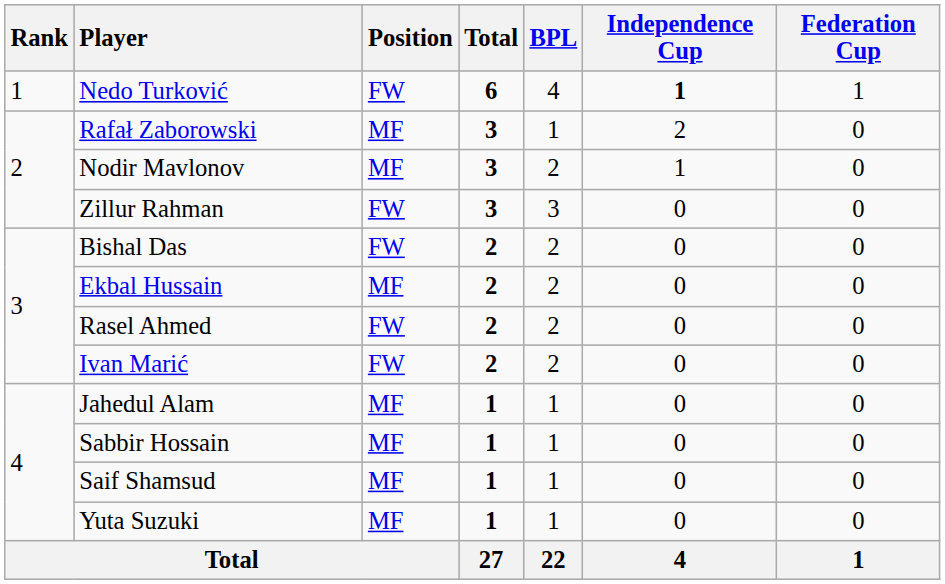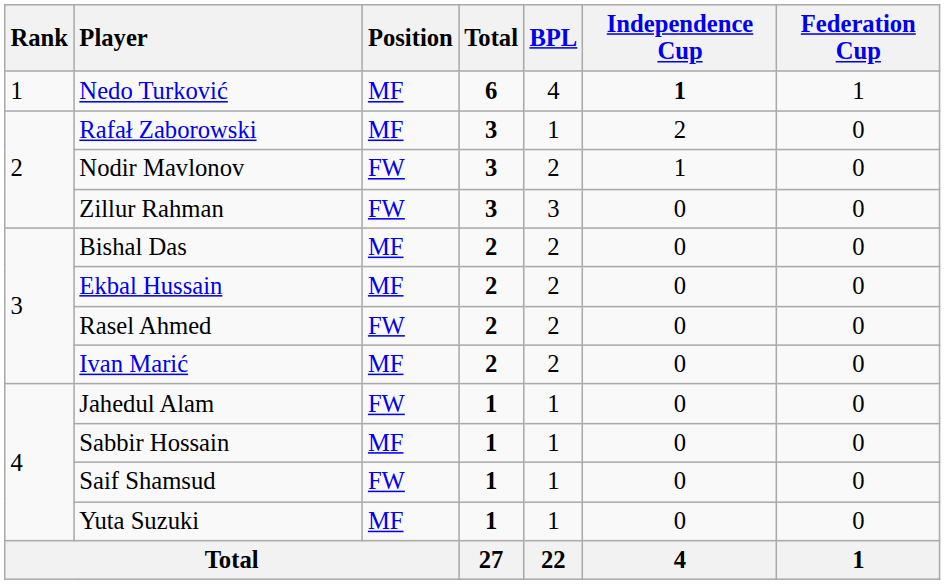 <table class="wikitable">
 <tr>
 <th>Rank</th>
 <th style="width:180px;text-align:left">Player</th>
 <th>Position</th>
 <th>Total</th>
 <th><a href='#'>BPL</a></th>
 <th><a href='#'>Independence Cup</a></th>
 <th><a href='#'>Federation Cup</a></th>
 </tr>
 <tr>
 <td>1</td>
 <td> <a href='#'>Nedo Turković</a></td>
-<td><a href='#'>FW</a></td>
+<td><a href='#'>MF</a></td>
 <td align="center"><strong>6</strong></td>
 <td align="center">4</td>
 <td align="center"><strong>1</strong></td>
 <td align="center">1</td>
 </tr>
 <tr>
 <td rowspan=3>2</td>
 <td> <a href='#'>Rafał Zaborowski</a></td>
 <td><a href='#'>MF</a></td>
 <td align="center"><strong>3</strong></td>
 <td align="center">1</td>
 <td align="center">2</td>
 <td align="center">0</td>
 </tr>
 <tr>
 <td> Nodir Mavlonov</td>
-<td><a href='#'>MF</a></td>
+<td><a href='#'>FW</a></td>
 <td align="center"><strong>3</strong></td>
 <td align="center">2</td>
 <td align="center">1</td>
 <td align="center">0</td>
 </tr>
 <tr>
 <td> Zillur Rahman</td>
 <td><a href='#'>FW</a></td>
 <td align="center"><strong>3</strong></td>
 <td align="center">3</td>
 <td align="center">0</td>
 <td align="center">0</td>
 </tr>
 <tr>
 <td rowspan=4>3</td>
 <td> Bishal Das</td>
-<td><a href='#'>FW</a></td>
+<td><a href='#'>MF</a></td>
 <td align="center"><strong>2</strong></td>
 <td align="center">2</td>
 <td align="center">0</td>
 <td align="center">0</td>
 </tr>
 <tr>
 <td> <a href='#'>Ekbal Hussain</a></td>
 <td><a href='#'>MF</a></td>
 <td align="center"><strong>2</strong></td>
 <td align="center">2</td>
 <td align="center">0</td>
 <td align="center">0</td>
 </tr>
 <tr>
 <td> Rasel Ahmed</td>
 <td><a href='#'>FW</a></td>
 <td align="center"><strong>2</strong></td>
 <td align="center">2</td>
 <td align="center">0</td>
 <td align="center">0</td>
 </tr>
 <tr>
 <td> <a href='#'>Ivan Marić</a></td>
-<td><a href='#'>FW</a></td>
+<td><a href='#'>MF</a></td>
 <td align="center"><strong>2</strong></td>
 <td align="center">2</td>
 <td align="center">0</td>
 <td align="center">0</td>
 </tr>
 <tr>
 <td rowspan=4>4</td>
 <td> Jahedul Alam</td>
-<td><a href='#'>MF</a></td>
+<td><a href='#'>FW</a></td>
 <td align="center"><strong>1</strong></td>
 <td align="center">1</td>
 <td align="center">0</td>
 <td align="center">0</td>
 </tr>
 <tr>
 <td> Sabbir Hossain</td>
 <td><a href='#'>MF</a></td>
 <td align="center"><strong>1</strong></td>
 <td align="center">1</td>
 <td align="center">0</td>
 <td align="center">0</td>
 </tr>
 <tr>
 <td> Saif Shamsud</td>
-<td><a href='#'>MF</a></td>
+<td><a href='#'>FW</a></td>
 <td align="center"><strong>1</strong></td>
 <td align="center">1</td>
 <td align="center">0</td>
 <td align="center">0</td>
 </tr>
 <tr>
 <td> Yuta Suzuki</td>
 <td><a href='#'>MF</a></td>
 <td align="center"><strong>1</strong></td>
 <td align="center">1</td>
 <td align="center">0</td>
 <td align="center">0</td>
 </tr>
 <tr>
 <th colspan="3" align="center">Total</th>
 <th align="center">27</th>
 <th align="center">22</th>
 <th align="center">4</th>
 <th align="center">1</th>
 </tr>
 </table>
